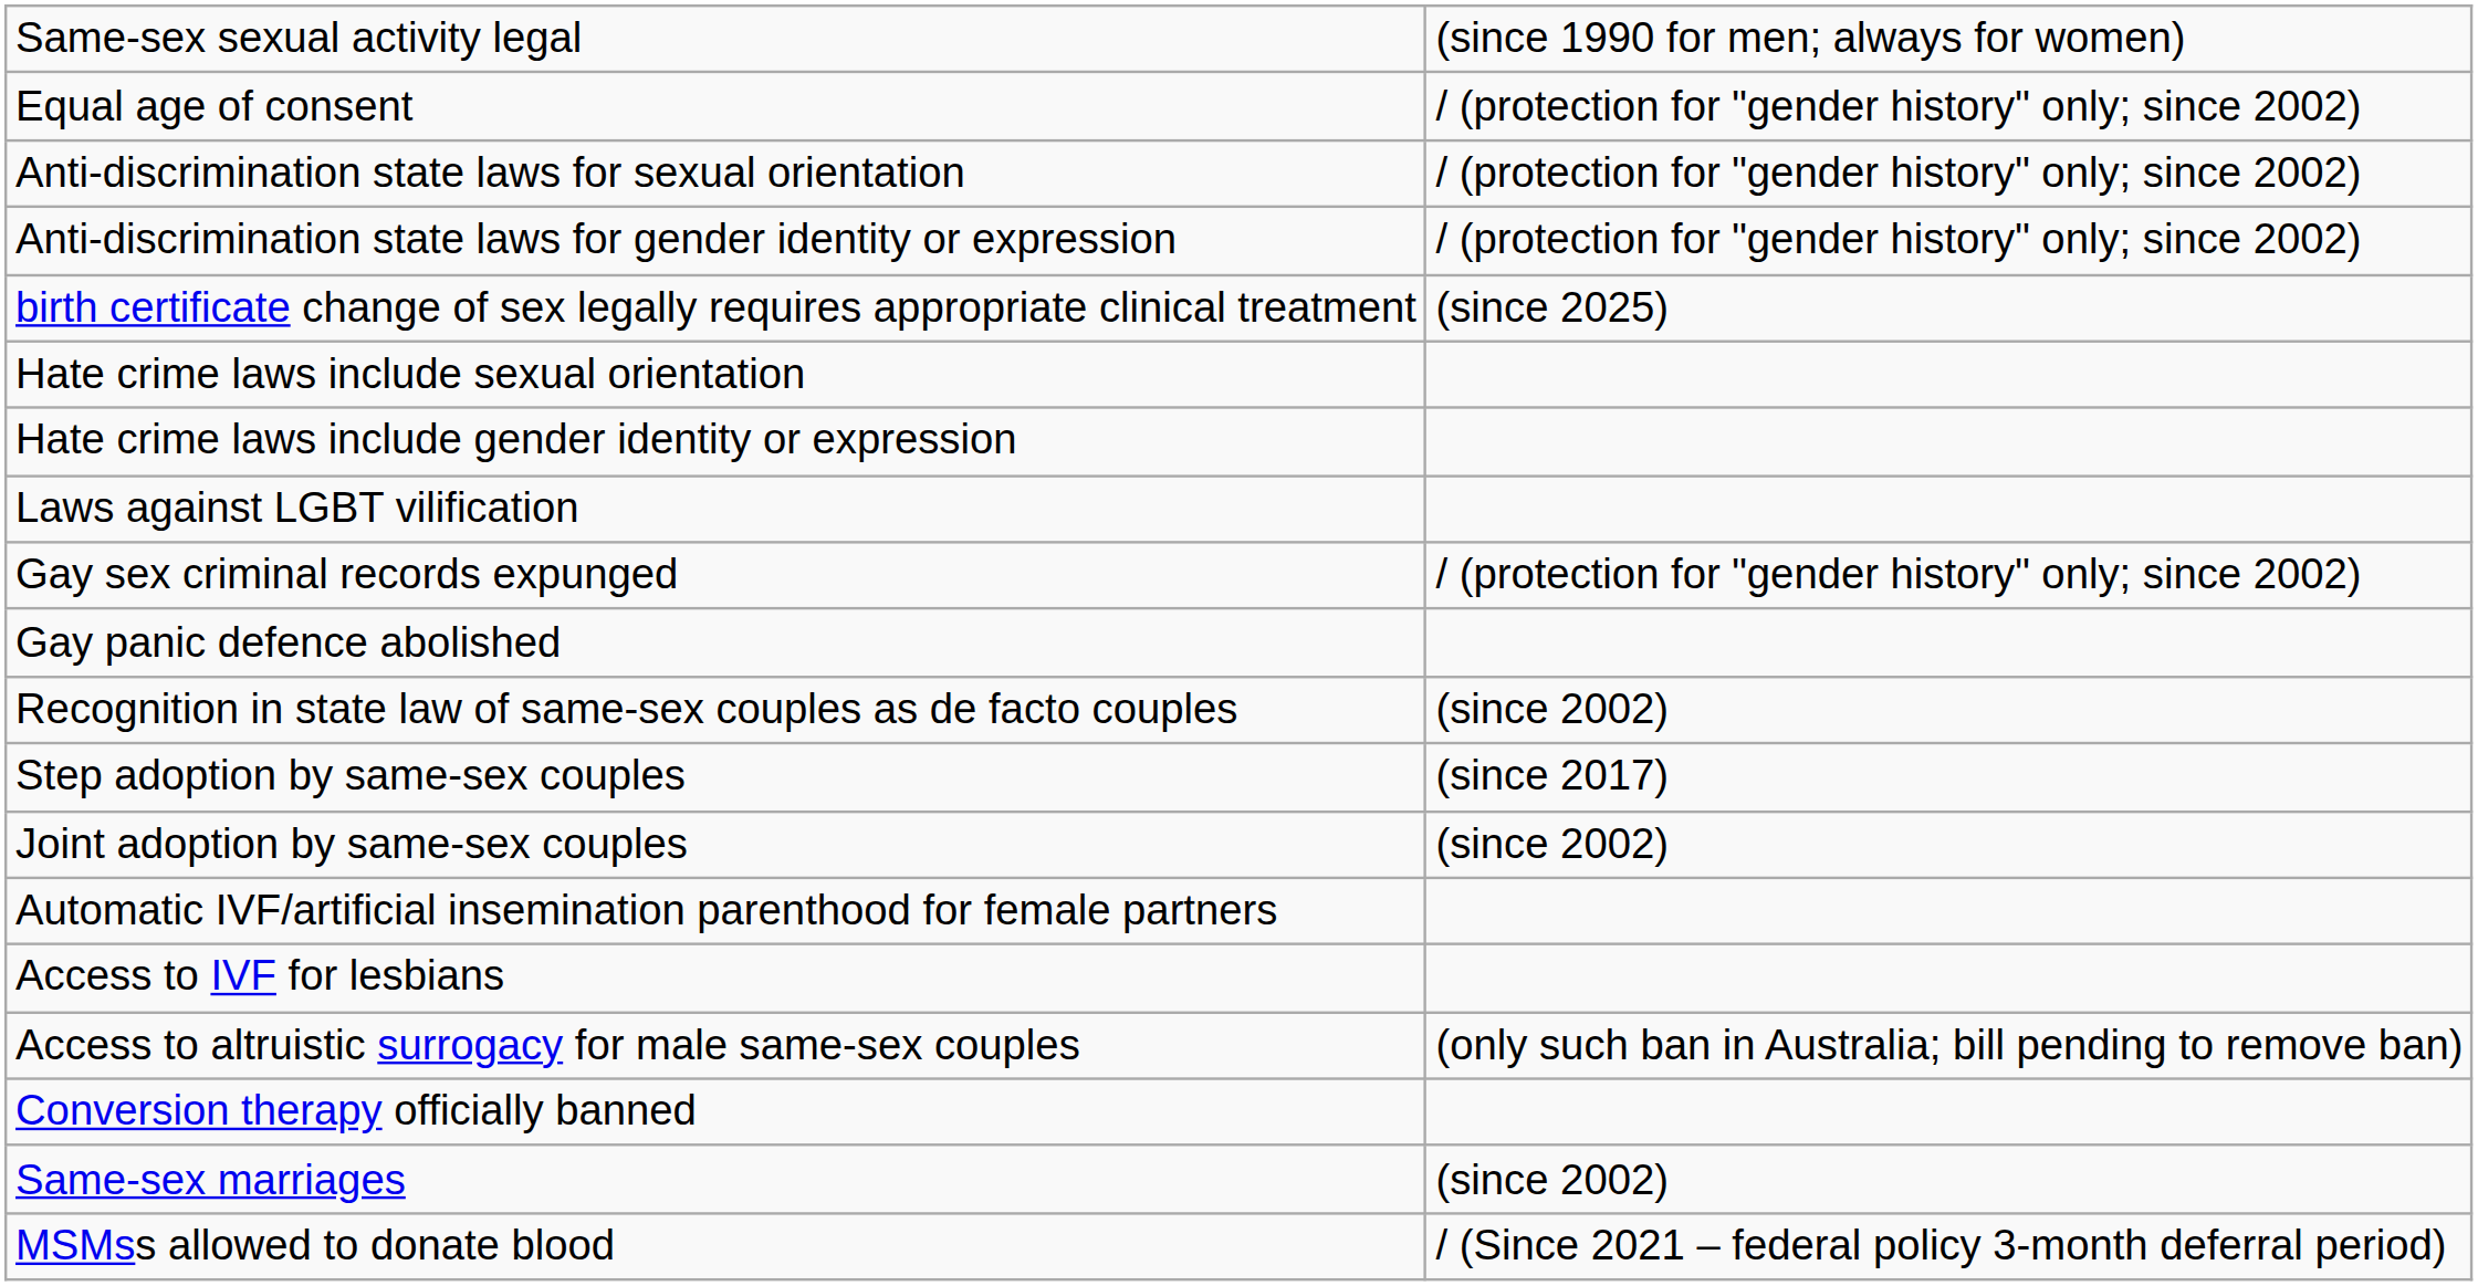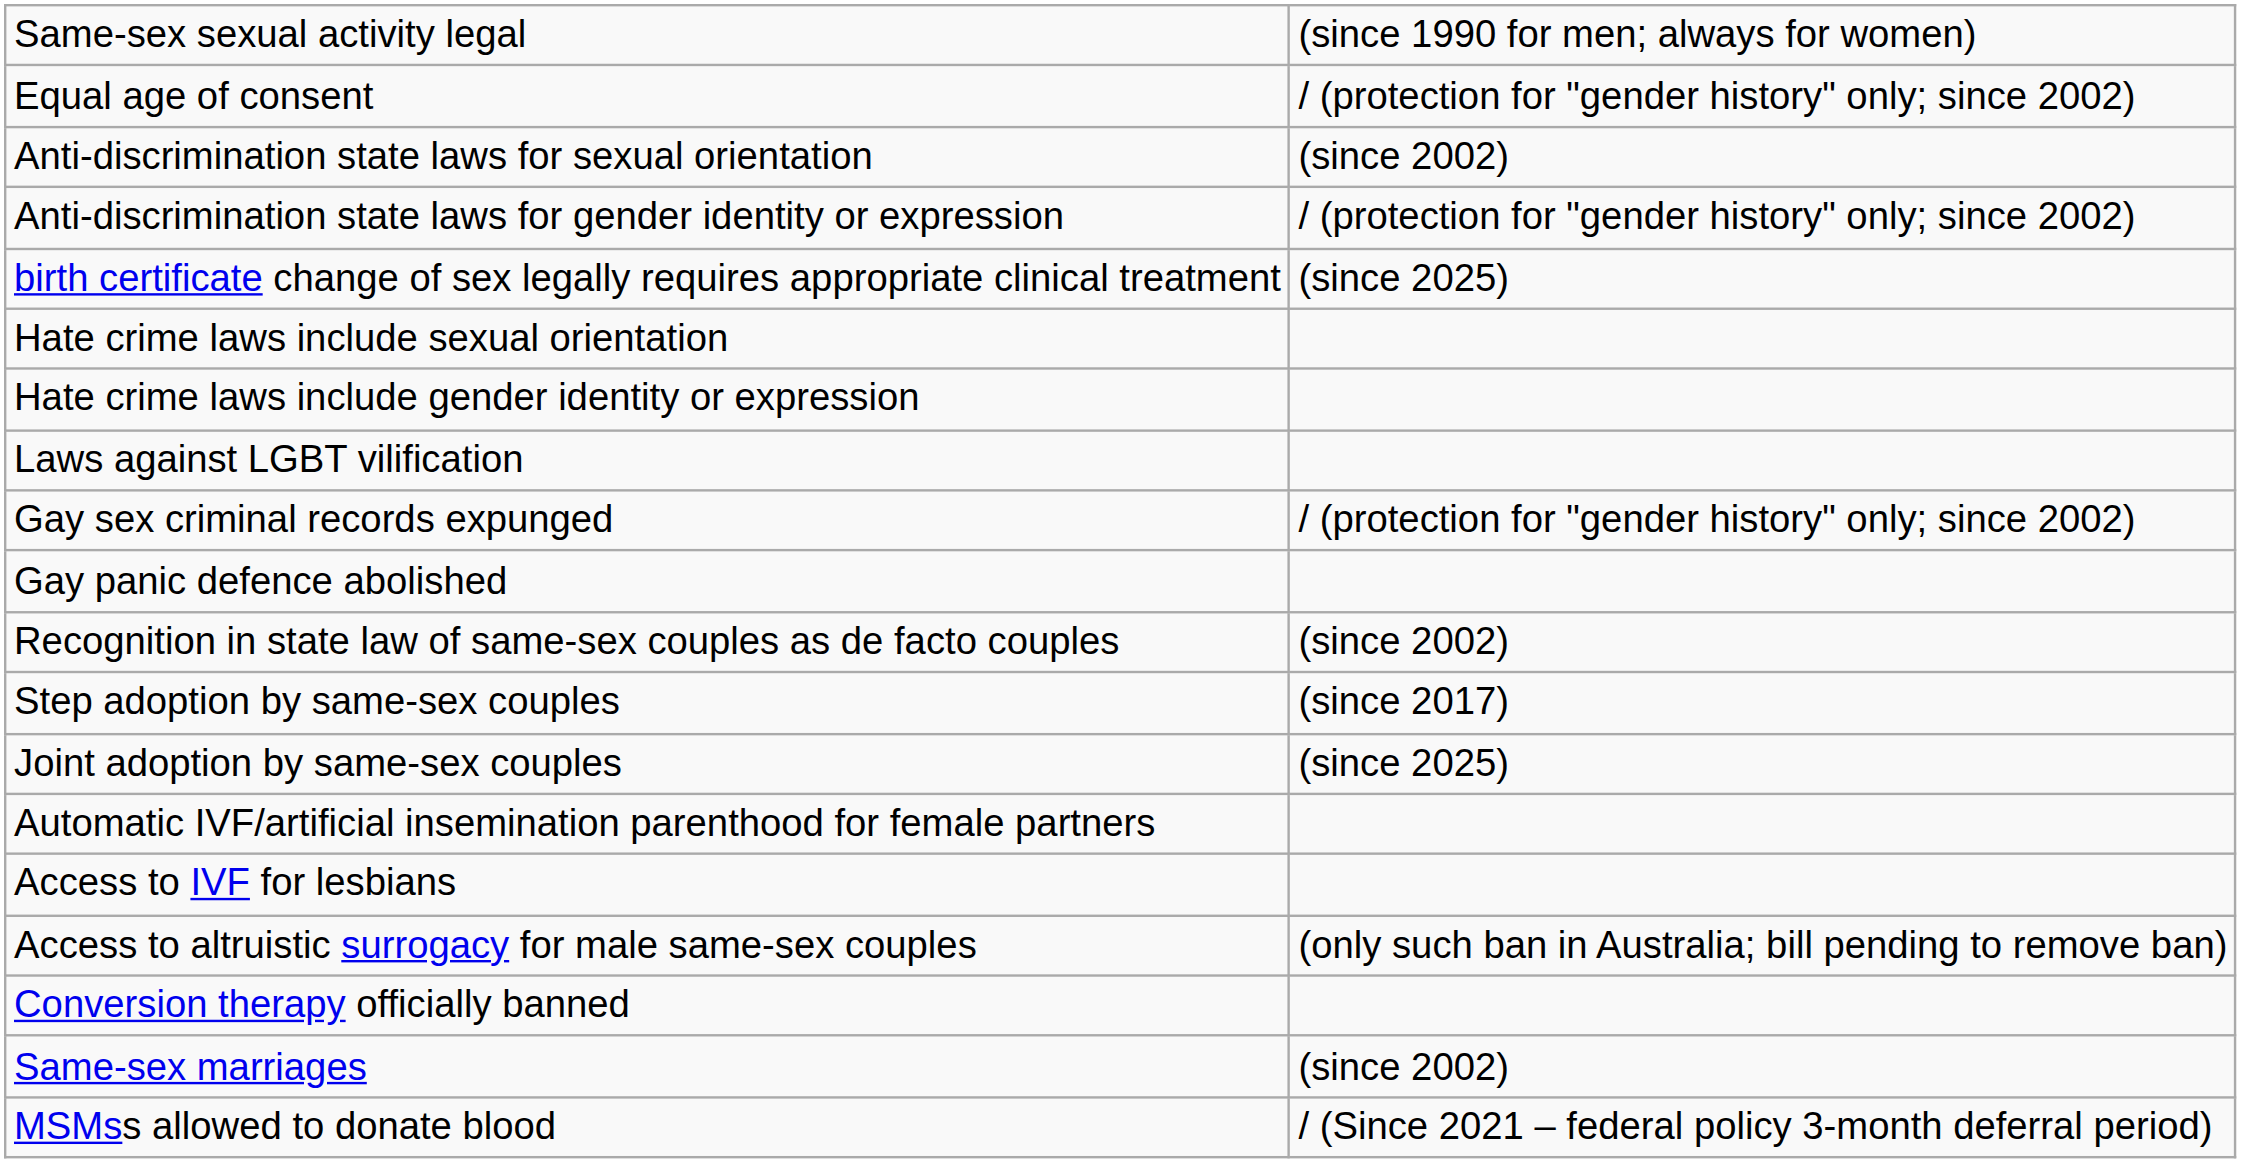 <table class="wikitable">
 <tr>
 <td>Same-sex sexual activity legal</td>
 <td> (since 1990 for men; always for women)</td>
 </tr>
 <tr>
 <td>Equal age of consent</td>
 <td>/ (protection for "gender history" only; since 2002)</td>
 </tr>
 <tr>
 <td>Anti-discrimination state laws for sexual orientation</td>
-<td>/ (protection for "gender history" only; since 2002)</td>
+<td> (since 2002)</td>
 </tr>
 <tr>
 <td>Anti-discrimination state laws for gender identity or expression</td>
 <td>/ (protection for "gender history" only; since 2002)</td>
 </tr>
 <tr>
 <td><a href='#'>birth certificate</a> change of sex legally requires appropriate clinical treatment</td>
 <td> (since 2025)</td>
 </tr>
 <tr>
 <td>Hate crime laws include sexual orientation</td>
 <td></td>
 </tr>
 <tr>
 <td>Hate crime laws include gender identity or expression</td>
 <td></td>
 </tr>
 <tr>
 <td>Laws against LGBT vilification</td>
 <td></td>
 </tr>
 <tr>
 <td>Gay sex criminal records expunged</td>
 <td>/ (protection for "gender history" only; since 2002)</td>
 </tr>
 <tr>
 <td>Gay panic defence abolished</td>
 <td></td>
 </tr>
 <tr>
 <td>Recognition in state law of same-sex couples as de facto couples</td>
 <td> (since 2002)</td>
 </tr>
 <tr>
 <td>Step adoption by same-sex couples</td>
 <td> (since 2017)</td>
 </tr>
 <tr>
 <td>Joint adoption by same-sex couples</td>
-<td> (since 2002)</td>
+<td> (since 2025)</td>
 </tr>
 <tr>
 <td>Automatic IVF/artificial insemination parenthood for female partners</td>
 <td></td>
 </tr>
 <tr>
 <td>Access to <a href='#'>IVF</a> for lesbians</td>
 <td></td>
 </tr>
 <tr>
 <td>Access to altruistic <a href='#'>surrogacy</a> for male same-sex couples</td>
 <td> (only such ban in Australia; bill pending to remove ban)</td>
 </tr>
 <tr>
 <td><a href='#'>Conversion therapy</a> officially banned</td>
 <td></td>
 </tr>
 <tr>
 <td><a href='#'>Same-sex marriages</a></td>
 <td> (since 2002)</td>
 </tr>
 <tr>
 <td><a href='#'>MSMs</a>s allowed to donate blood</td>
 <td>/ (Since 2021 – federal policy 3-month deferral period)</td>
 </tr>
 </table>
